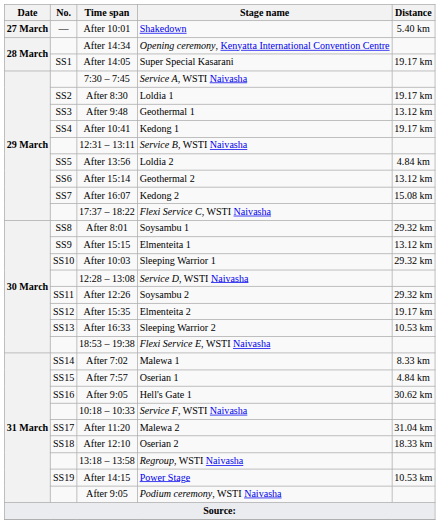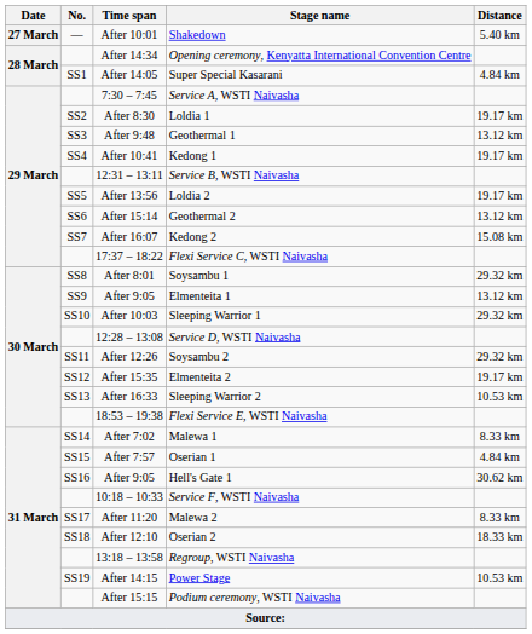 <table class="wikitable" style="font-size: 85%;">
 <tr>
 <th>Date</th>
 <th>No.</th>
 <th>Time span</th>
 <th>Stage name</th>
 <th>Distance</th>
 </tr>
 <tr>
 <th>27 March</th>
 <td align="center">—</td>
 <td align="center">After 10:01</td>
 <td><a href='#'>Shakedown</a></td>
 <td align="center">5.40 km</td>
 </tr>
 <tr>
 <th rowspan="2">28 March</th>
 <td align="center"></td>
 <td align="center">After 14:34</td>
 <td><em>Opening ceremony</em>, <a href='#'>Kenyatta International Convention Centre</a></td>
 <td></td>
 </tr>
 <tr>
 <td align="center">SS1</td>
 <td align="center">After 14:05</td>
 <td>Super Special Kasarani</td>
-<td align="center">19.17 km</td>
+<td align="center">4.84 km</td>
 </tr>
 <tr>
 <th rowspan="9">29 March</th>
 <td align="center"></td>
 <td align="center">7:30 – 7:45</td>
 <td><em>Service A</em>, WSTI <a href='#'>Naivasha</a></td>
 <td></td>
 </tr>
 <tr>
 <td align="center">SS2</td>
 <td align="center">After 8:30</td>
 <td>Loldia 1</td>
 <td align="center">19.17 km</td>
 </tr>
 <tr>
 <td align="center">SS3</td>
 <td align="center">After 9:48</td>
 <td>Geothermal 1</td>
 <td align="center">13.12 km</td>
 </tr>
 <tr>
 <td align="center">SS4</td>
 <td align="center">After 10:41</td>
 <td>Kedong 1</td>
 <td align="center">19.17 km</td>
 </tr>
 <tr>
 <td align="center"></td>
 <td align="center">12:31 – 13:11</td>
 <td><em>Service B</em>, WSTI <a href='#'>Naivasha</a></td>
 <td></td>
 </tr>
 <tr>
 <td align="center">SS5</td>
 <td align="center">After 13:56</td>
 <td>Loldia 2</td>
-<td align="center">4.84 km</td>
+<td align="center">19.17 km</td>
 </tr>
 <tr>
 <td align="center">SS6</td>
 <td align="center">After 15:14</td>
 <td>Geothermal 2</td>
 <td align="center">13.12 km</td>
 </tr>
 <tr>
 <td align="center">SS7</td>
 <td align="center">After 16:07</td>
 <td>Kedong 2</td>
 <td align="center">15.08 km</td>
 </tr>
 <tr>
 <td align="center"></td>
 <td align="center">17:37 – 18:22</td>
 <td><em>Flexi Service C</em>, WSTI <a href='#'>Naivasha</a></td>
 <td></td>
 </tr>
 <tr>
 <th rowspan="8">30 March</th>
 <td align="center">SS8</td>
 <td align="center">After 8:01</td>
 <td>Soysambu 1</td>
 <td align="center">29.32 km</td>
 </tr>
 <tr>
 <td align="center">SS9</td>
-<td align="center">After 15:15</td>
+<td align="center">After 9:05</td>
 <td>Elmenteita 1</td>
 <td align="center">13.12 km</td>
 </tr>
 <tr>
 <td align="center">SS10</td>
 <td align="center">After 10:03</td>
 <td>Sleeping Warrior 1</td>
 <td align="center">29.32 km</td>
 </tr>
 <tr>
 <td align="center"></td>
 <td align="center">12:28 – 13:08</td>
 <td><em>Service D</em>, WSTI <a href='#'>Naivasha</a></td>
 <td></td>
 </tr>
 <tr>
 <td align="center">SS11</td>
 <td align="center">After 12:26</td>
 <td>Soysambu 2</td>
 <td align="center">29.32 km</td>
 </tr>
 <tr>
 <td align="center">SS12</td>
 <td align="center">After 15:35</td>
 <td>Elmenteita 2</td>
 <td align="center">19.17 km</td>
 </tr>
 <tr>
 <td align="center">SS13</td>
 <td align="center">After 16:33</td>
 <td>Sleeping Warrior 2</td>
 <td align="center">10.53 km</td>
 </tr>
 <tr>
 <td align="center"></td>
 <td align="center">18:53 – 19:38</td>
 <td><em>Flexi Service E</em>, WSTI <a href='#'>Naivasha</a></td>
 <td></td>
 </tr>
 <tr>
 <th rowspan="9">31 March</th>
 <td align="center">SS14</td>
 <td align="center">After 7:02</td>
 <td>Malewa 1</td>
 <td align="center">8.33 km</td>
 </tr>
 <tr>
 <td align="center">SS15</td>
 <td align="center">After 7:57</td>
 <td>Oserian 1</td>
 <td align="center">4.84 km</td>
 </tr>
 <tr>
 <td align="center">SS16</td>
 <td align="center">After 9:05</td>
 <td>Hell's Gate 1</td>
 <td align="center">30.62 km</td>
 </tr>
 <tr>
 <td align="center"></td>
 <td align="center">10:18 – 10:33</td>
 <td><em>Service F</em>, WSTI <a href='#'>Naivasha</a></td>
 <td></td>
 </tr>
 <tr>
 <td align="center">SS17</td>
 <td align="center">After 11:20</td>
 <td>Malewa 2</td>
-<td align="center">31.04 km</td>
+<td align="center">8.33 km</td>
 </tr>
 <tr>
 <td align="center">SS18</td>
 <td align="center">After 12:10</td>
 <td>Oserian 2</td>
 <td align="center">18.33 km</td>
 </tr>
 <tr>
 <td align="center"></td>
 <td align="center">13:18 – 13:58</td>
 <td><em>Regroup</em>, WSTI <a href='#'>Naivasha</a></td>
 <td></td>
 </tr>
 <tr>
 <td align="center">SS19</td>
 <td align="center">After 14:15</td>
 <td><a href='#'>Power Stage</a></td>
 <td align="center">10.53 km</td>
 </tr>
 <tr>
 <td align="center"></td>
-<td align="center">After 9:05</td>
+<td align="center">After 15:15</td>
 <td><em>Podium ceremony</em>, WSTI <a href='#'>Naivasha</a></td>
 <td></td>
 </tr>
 <tr>
 <td colspan="5" style="background-color:#EAECF0;text-align:center"><strong>Source:</strong></td>
 </tr>
 <tr>
 </tr>
 </table>
